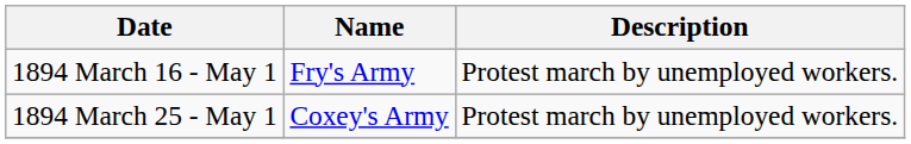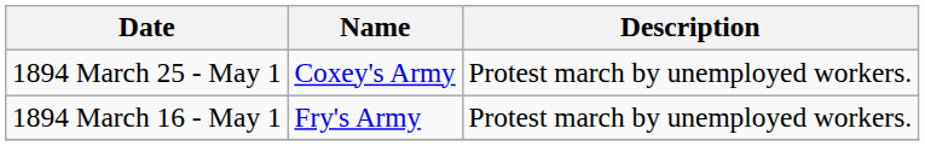 <table class="wikitable">
 <tr>
 <th>Date</th>
 <th>Name</th>
 <th>Description</th>
 </tr>
 <tr>
+<td>1894 March 25 - May 1</td>
+<td><a href='#'>Coxey's Army</a></td>
+<td>Protest march by unemployed workers.</td>
+</tr>
+<tr>
 <td>1894 March 16 - May 1</td>
 <td><a href='#'>Fry's Army</a></td>
 <td>Protest march by unemployed workers.</td>
 </tr>
 <tr>
-<td>1894 March 25 - May 1</td>
-<td><a href='#'>Coxey's Army</a></td>
-<td>Protest march by unemployed workers.</td>
-</tr>
-<tr>
 </tr>
 </table>
